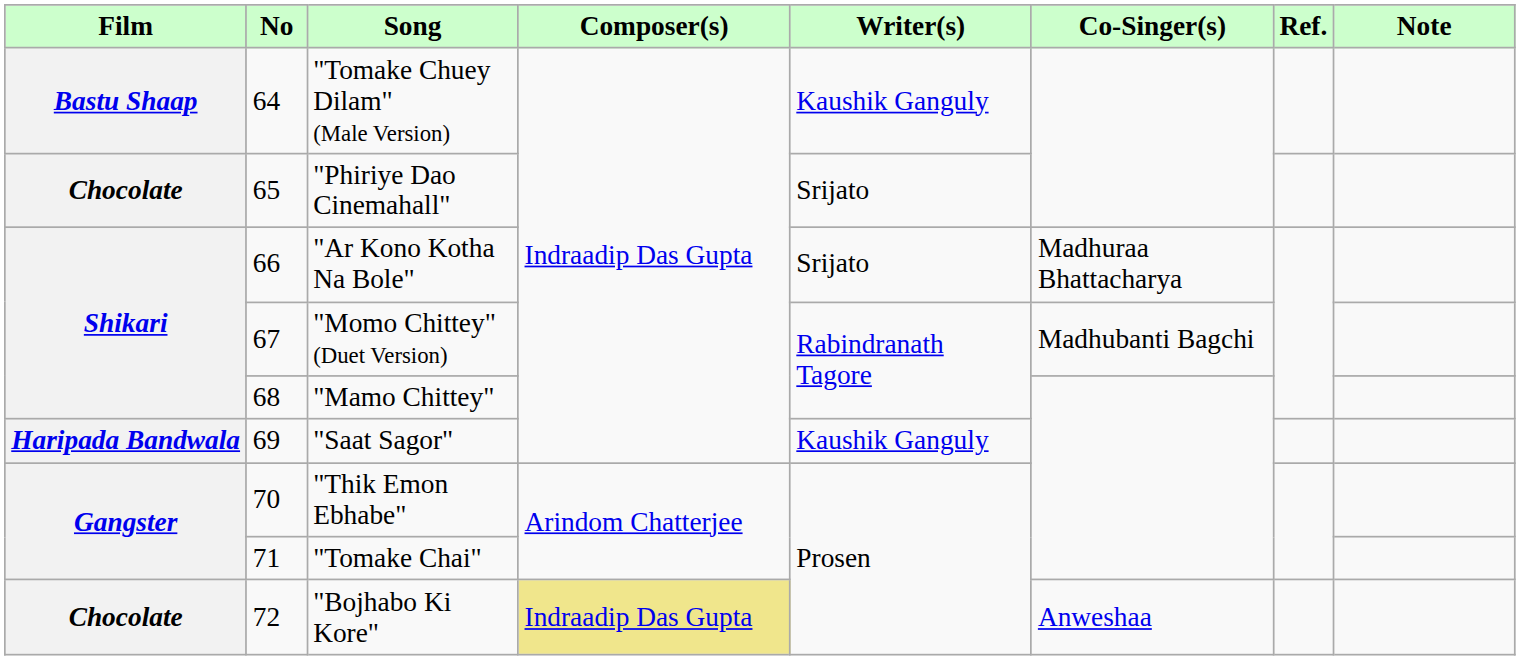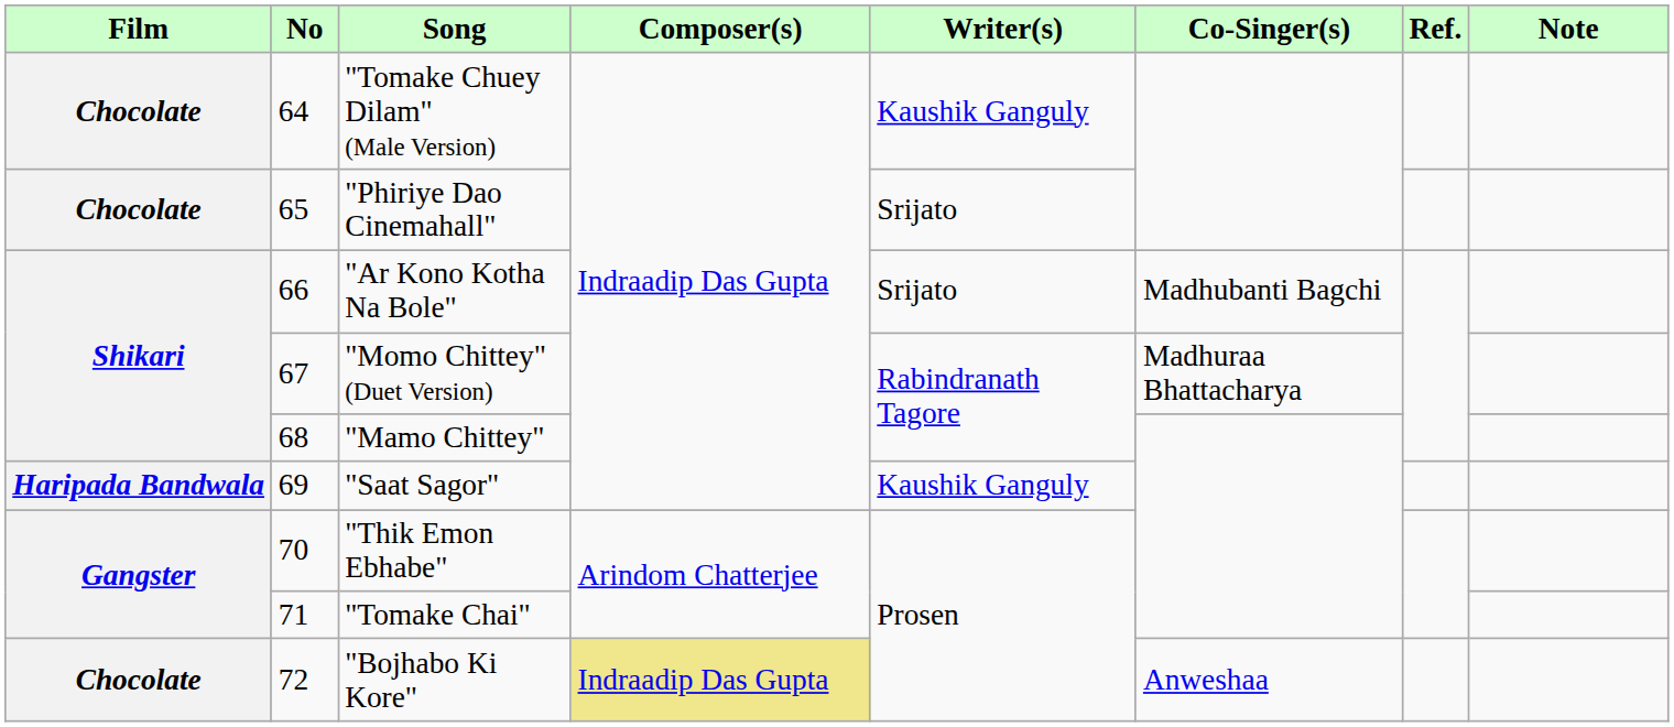 <table class="wikitable plainrowheaders" style="width:100%;" textcolor:#000;">
 <tr style="background:#cfc; text-align:center;">
 <td><strong>Film</strong></td>
 <td scope="col" style="width:4%;"><strong>No</strong></td>
 <td scope="col" style="width:14%;"><strong>Song</strong></td>
 <td scope="col" style="width:18%;"><strong>Composer(s)</strong></td>
 <td scope="col" style="width:16%;"><strong>Writer(s)</strong></td>
 <td scope="col" style="width:16%;"><strong>Co-Singer(s)</strong></td>
 <td scope="col" style="width:2%;"><strong>Ref.</strong></td>
 <td scope="col" style="width:12%;"><strong>Note</strong></td>
 </tr>
 <tr>
-<th scope="row"><em><a href='#'>Bastu Shaap</a></em></th>
+<th scope="row"><em>Chocolate</em></th>
 <td>64</td>
 <td>"Tomake Chuey Dilam"<br><small>(Male Version)</small></td>
 <td rowspan="6"><a href='#'>Indraadip Das Gupta</a></td>
 <td><a href='#'>Kaushik Ganguly</a></td>
 <td rowspan="2"></td>
 <td></td>
 <td></td>
 </tr>
 <tr>
 <th scope="row"><em>Chocolate</em></th>
 <td>65</td>
 <td>"Phiriye Dao Cinemahall"</td>
 <td>Srijato</td>
 <td></td>
 <td></td>
 </tr>
 <tr>
 <th rowspan="3" scope="row"><em><a href='#'>Shikari</a></em></th>
 <td>66</td>
 <td>"Ar Kono Kotha Na Bole"</td>
 <td>Srijato</td>
-<td>Madhuraa Bhattacharya</td>
+<td>Madhubanti Bagchi</td>
 <td rowspan="3"></td>
 <td></td>
 </tr>
 <tr>
 <td>67</td>
 <td>"Momo Chittey"<br><small>(Duet Version)</small></td>
 <td rowspan="2"><a href='#'>Rabindranath Tagore</a></td>
-<td>Madhubanti Bagchi</td>
+<td>Madhuraa Bhattacharya</td>
 <td></td>
 </tr>
 <tr>
 <td>68</td>
 <td>"Mamo Chittey"</td>
 <td rowspan="4"></td>
 <td></td>
 </tr>
 <tr>
 <th scope="row"><em><a href='#'>Haripada Bandwala</a></em></th>
 <td>69</td>
 <td>"Saat Sagor"</td>
 <td><a href='#'>Kaushik Ganguly</a></td>
 <td></td>
 <td></td>
 </tr>
 <tr>
 <th rowspan="2" scope="row"><em><a href='#'>Gangster</a></em></th>
 <td>70</td>
 <td>"Thik Emon Ebhabe"</td>
 <td rowspan="2"><a href='#'>Arindom Chatterjee</a></td>
 <td rowspan="3">Prosen</td>
 <td rowspan="2"></td>
 <td></td>
 </tr>
 <tr>
 <td>71</td>
 <td>"Tomake Chai"</td>
 <td></td>
 </tr>
 <tr>
 <th scope="row"><em>Chocolate</em></th>
 <td>72</td>
 <td>"Bojhabo Ki Kore"</td>
 <td style="background: khaki;"><a href='#'>Indraadip Das Gupta</a></td>
 <td><a href='#'>Anweshaa</a></td>
 <td></td>
 <td></td>
 </tr>
 </table>
